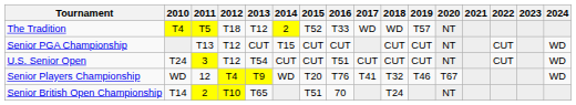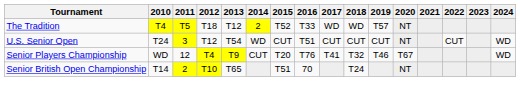 <table class="wikitable" style="font-size:95%;text-align:center;">
 <tr>
 <th>Tournament</th>
 <th>2010</th>
 <th>2011</th>
 <th>2012</th>
 <th>2013</th>
 <th>2014</th>
 <th>2015</th>
 <th>2016</th>
 <th>2017</th>
 <th>2018</th>
 <th>2019</th>
 <th>2020</th>
 <th>2021</th>
 <th>2022</th>
 <th>2023</th>
 <th>2024</th>
 </tr>
 <tr>
 <td align=left><a href='#'>The Tradition</a></td>
 <td style="background:yellow;">T4</td>
 <td style="background:yellow;">T5</td>
 <td>T18</td>
 <td>T12</td>
 <td style="background:yellow;">2</td>
 <td>T52</td>
 <td>T33</td>
 <td>WD</td>
 <td>WD</td>
 <td>T57</td>
 <td style="background:#eeeeee;">NT</td>
 <td style="background:#eeeeee;"></td>
 <td style="background:#eeeeee;"></td>
 <td style="background:#eeeeee;"></td>
 <td style="background:#eeeeee;"></td>
 </tr>
 <tr>
-<td align=left><a href='#'>Senior PGA Championship</a></td>
-<td style="background:#eeeeee;"></td>
-<td>T13</td>
-<td>T12</td>
-<td>CUT</td>
-<td>T15</td>
-<td>CUT</td>
-<td>CUT</td>
-<td style="background:#eeeeee;"></td>
-<td>CUT</td>
-<td>CUT</td>
-<td style="background:#eeeeee;">NT</td>
-<td style="background:#eeeeee;"></td>
-<td>CUT</td>
-<td style="background:#eeeeee;"></td>
-<td>WD</td>
-</tr>
-<tr>
 <td align=left><a href='#'>U.S. Senior Open</a></td>
 <td>T24</td>
 <td style="background:yellow;">3</td>
 <td>T12</td>
 <td>T54</td>
-<td>CUT</td>
+<td>WD</td>
 <td>CUT</td>
 <td>T51</td>
 <td>CUT</td>
 <td>CUT</td>
 <td>CUT</td>
 <td style="background:#eeeeee;">NT</td>
 <td style="background:#eeeeee;"></td>
 <td>CUT</td>
 <td style="background:#eeeeee;"></td>
 <td>WD</td>
 </tr>
 <tr>
 <td align=left><a href='#'>Senior Players Championship</a></td>
 <td>WD</td>
 <td>12</td>
 <td style="background:yellow;">T4</td>
 <td style="background:yellow;">T9</td>
-<td>WD</td>
+<td>CUT</td>
 <td>T20</td>
 <td>T76</td>
 <td>T41</td>
 <td>T32</td>
 <td>T46</td>
 <td>T67</td>
 <td style="background:#eeeeee;"></td>
 <td style="background:#eeeeee;"></td>
 <td style="background:#eeeeee;"></td>
 <td>WD</td>
 </tr>
 <tr>
 <td align=left><a href='#'>Senior British Open Championship</a></td>
 <td>T14</td>
 <td style="background:yellow;">2</td>
 <td style="background:yellow;">T10</td>
 <td>T65</td>
 <td style="background:#eeeeee;"></td>
 <td>T51</td>
 <td>70</td>
 <td style="background:#eeeeee;"></td>
 <td>T24</td>
 <td style="background:#eeeeee;"></td>
 <td style="background:#eeeeee;">NT</td>
 <td style="background:#eeeeee;"></td>
 <td style="background:#eeeeee;"></td>
 <td style="background:#eeeeee;"></td>
 <td style="background:#eeeeee;"></td>
 </tr>
 </table>
